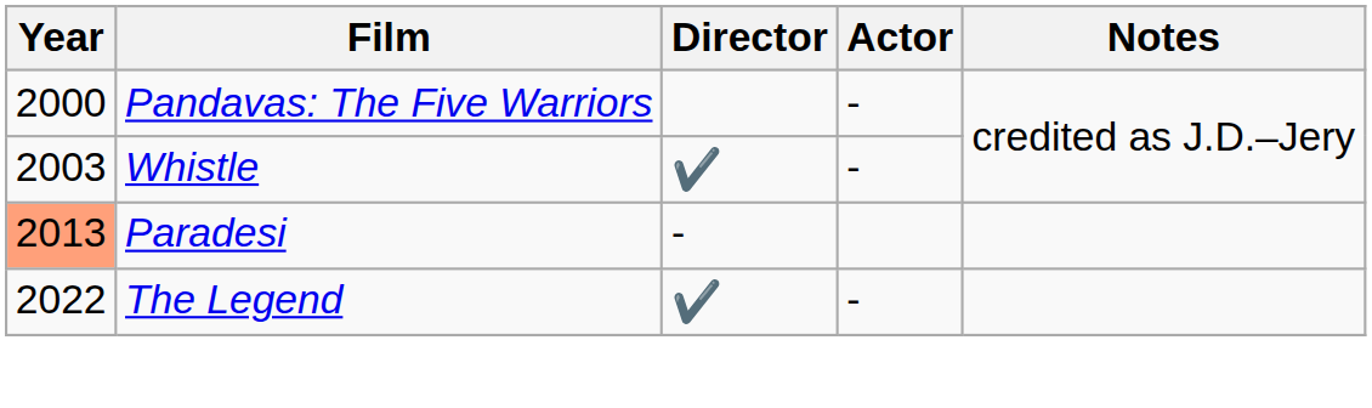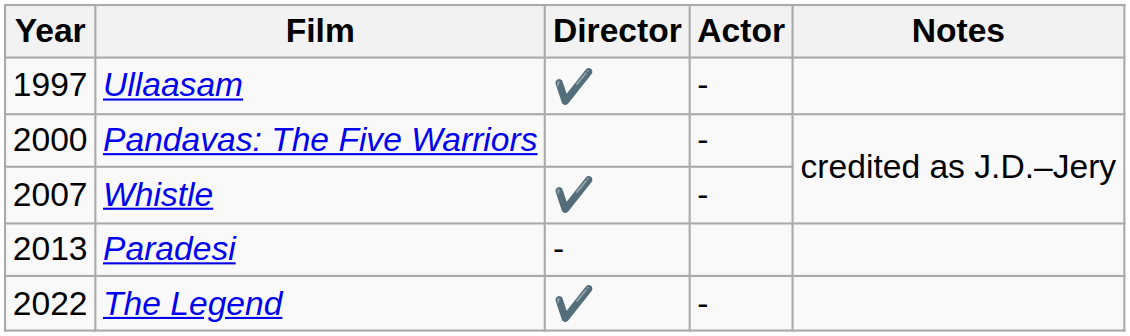 <table class="wikitable sortable" border="1">
 <tr>
 <th scope="col">Year</th>
 <th scope="col">Film</th>
 <th class="unsortable" scope="col">Director</th>
 <th class="unsortable" scope="col">Actor</th>
 <th scope="col">Notes</th>
 </tr>
 <tr>
+<td>1997</td>
+<td><em><a href='#'>Ullaasam</a></em></td>
+<td>✔️</td>
+<td>-</td>
+<td></td>
+</tr>
+<tr>
 <td>2000</td>
 <td><em><a href='#'>Pandavas: The Five Warriors</a></em></td>
 <td></td>
 <td>-</td>
 <td rowspan="2">credited as J.D.–Jery</td>
 </tr>
 <tr>
-<td>2003</td>
+<td>2007</td>
 <td><em><a href='#'>Whistle</a></em></td>
 <td>✔️</td>
 <td>-</td>
 </tr>
 <tr>
-<td style="background: lightsalmon;">2013</td>
+<td>2013</td>
 <td><em><a href='#'>Paradesi</a></em></td>
 <td>-</td>
 <td></td>
 <td></td>
 </tr>
 <tr>
 <td>2022</td>
 <td><em><a href='#'>The Legend</a></em></td>
 <td>✔️</td>
 <td>-</td>
 <td></td>
 </tr>
 </table>
